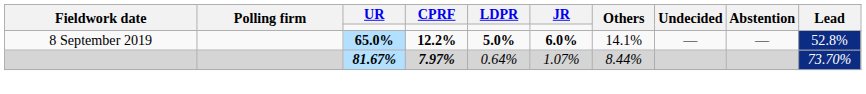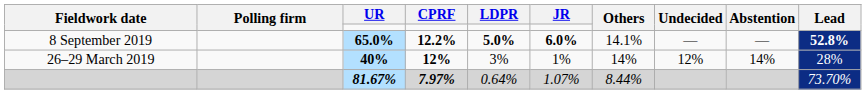 <table class=wikitable style="font-size:95%; line-height:14px; text-align:center">
 <tr>
 <th style=width:200px; rowspan=2>Fieldwork date</th>
 <th style=width:150px; rowspan=2>Polling firm</th>
 <th style="width:60px;"><a href='#'>UR</a></th>
 <th style="width:60px;"><a href='#'>CPRF</a></th>
 <th style="width:60px;"><a href='#'>LDPR</a></th>
 <th style="width:60px;"><a href='#'>JR</a></th>
 <th style="width:60px;" rowspan=2>Others</th>
 <th style="width:60px;" rowspan=2>Undecided</th>
 <th style="width:60px;" rowspan=2>Abstention</th>
 <th style="width:60px;" rowspan="2">Lead</th>
 </tr>
 <tr>
 <td bgcolor=></td>
 <td bgcolor=></td>
 <td bgcolor=></td>
 <td bgcolor=></td>
 </tr>
 <tr>
 <td>8 September 2019</td>
 <td> </td>
 <td style="background:#B3E0FF"><strong>65.0%</strong></td>
 <td><strong>12.2%</strong></td>
 <td><strong>5.0%</strong></td>
 <td><strong>6.0%</strong></td>
 <td>14.1%</td>
 <td>—</td>
 <td>—</td>
-<td style="background:#0C2C84; color:white;">52.8%</td>
+<td style="background:#0C2C84; color:white;"><strong>52.8%</strong></td>
+</tr>
+<tr>
+<td>26–29 March 2019</td>
+<td></td>
+<td style="background:#B3E0FF"><strong>40%</strong></td>
+<td><strong>12%</strong></td>
+<td>3%</td>
+<td>1%</td>
+<td>14%</td>
+<td>12%</td>
+<td>14%</td>
+<td style="background:#0C2C84; color:white;">28%</td>
 </tr>
 <tr>
 <td style="background:#D5D5D5"></td>
 <td style="background:#D5D5D5"></td>
 <td style="background:#B3E0FF"><strong><em>81.67%</em></strong></td>
 <td style="background:#D5D5D5"><strong><em>7.97%</em></strong></td>
 <td style="background:#D5D5D5"><em>0.64%</em></td>
 <td style="background:#D5D5D5"><em>1.07%</em></td>
 <td style="background:#D5D5D5"><em>8.44%</em></td>
 <td style="background:#D5D5D5"></td>
 <td style="background:#D5D5D5"></td>
 <td style="background:#0C2C84; color:white;"><em>73.70%</em></td>
 </tr>
 </table>
